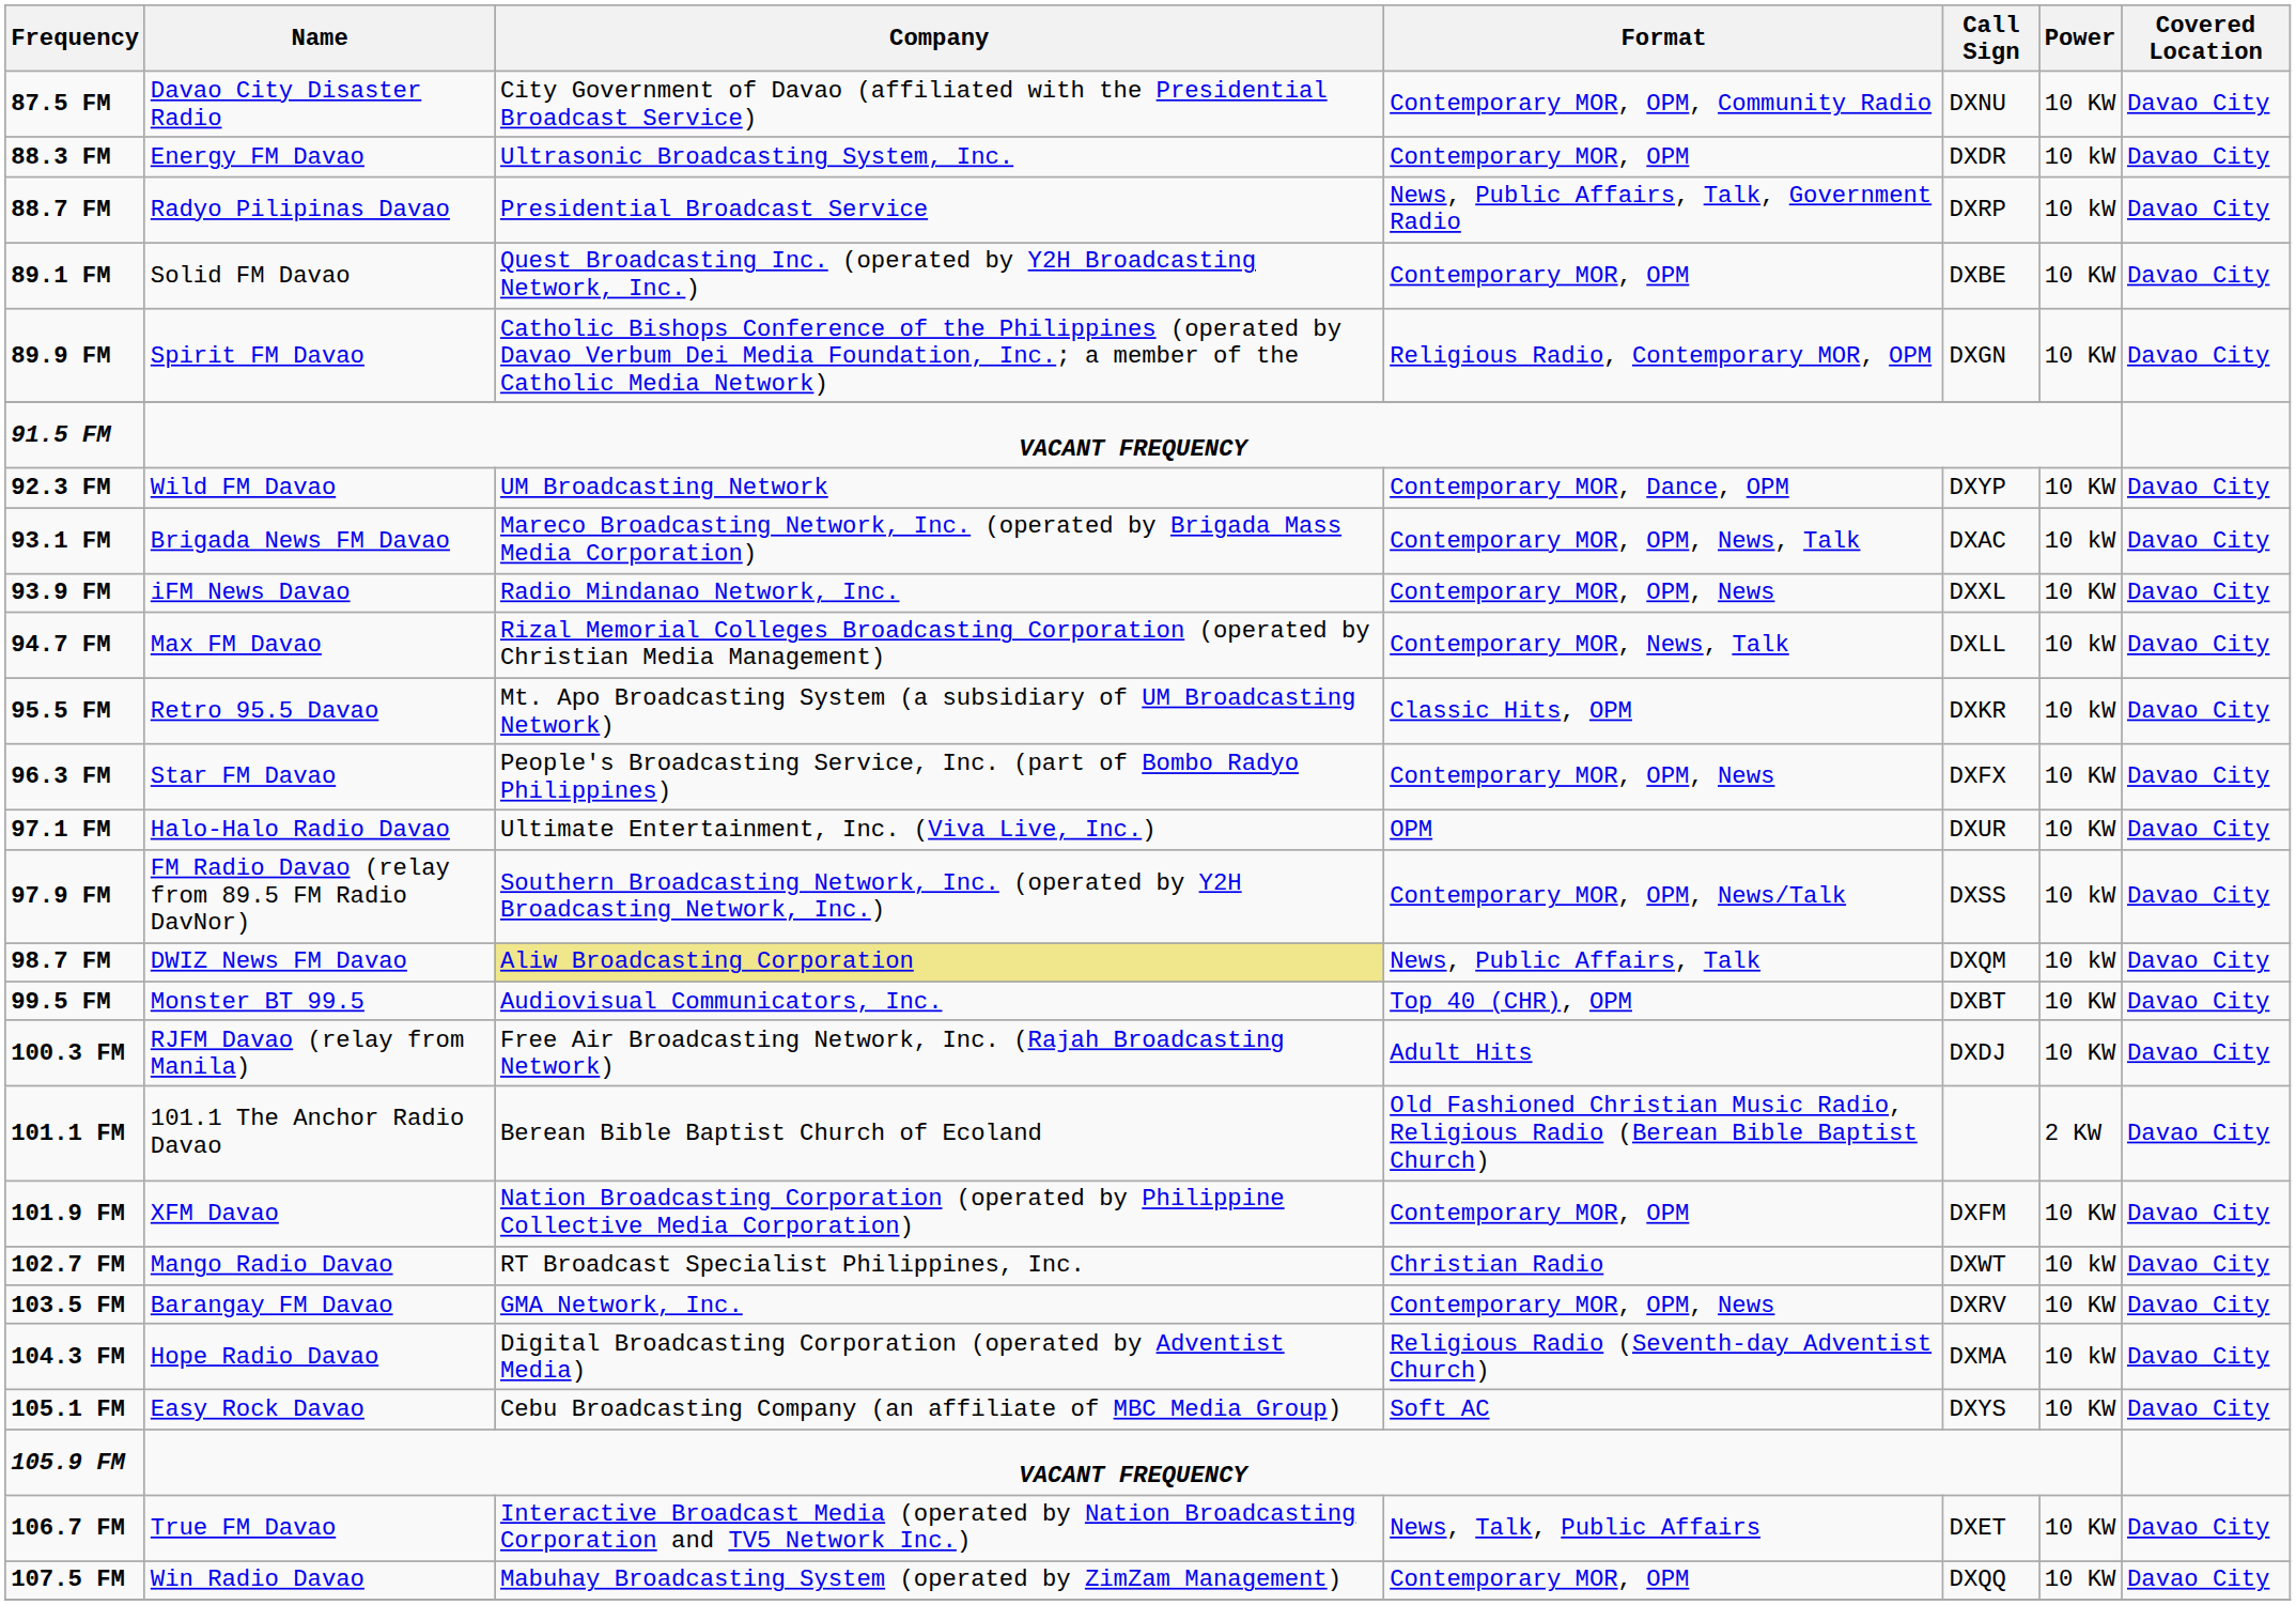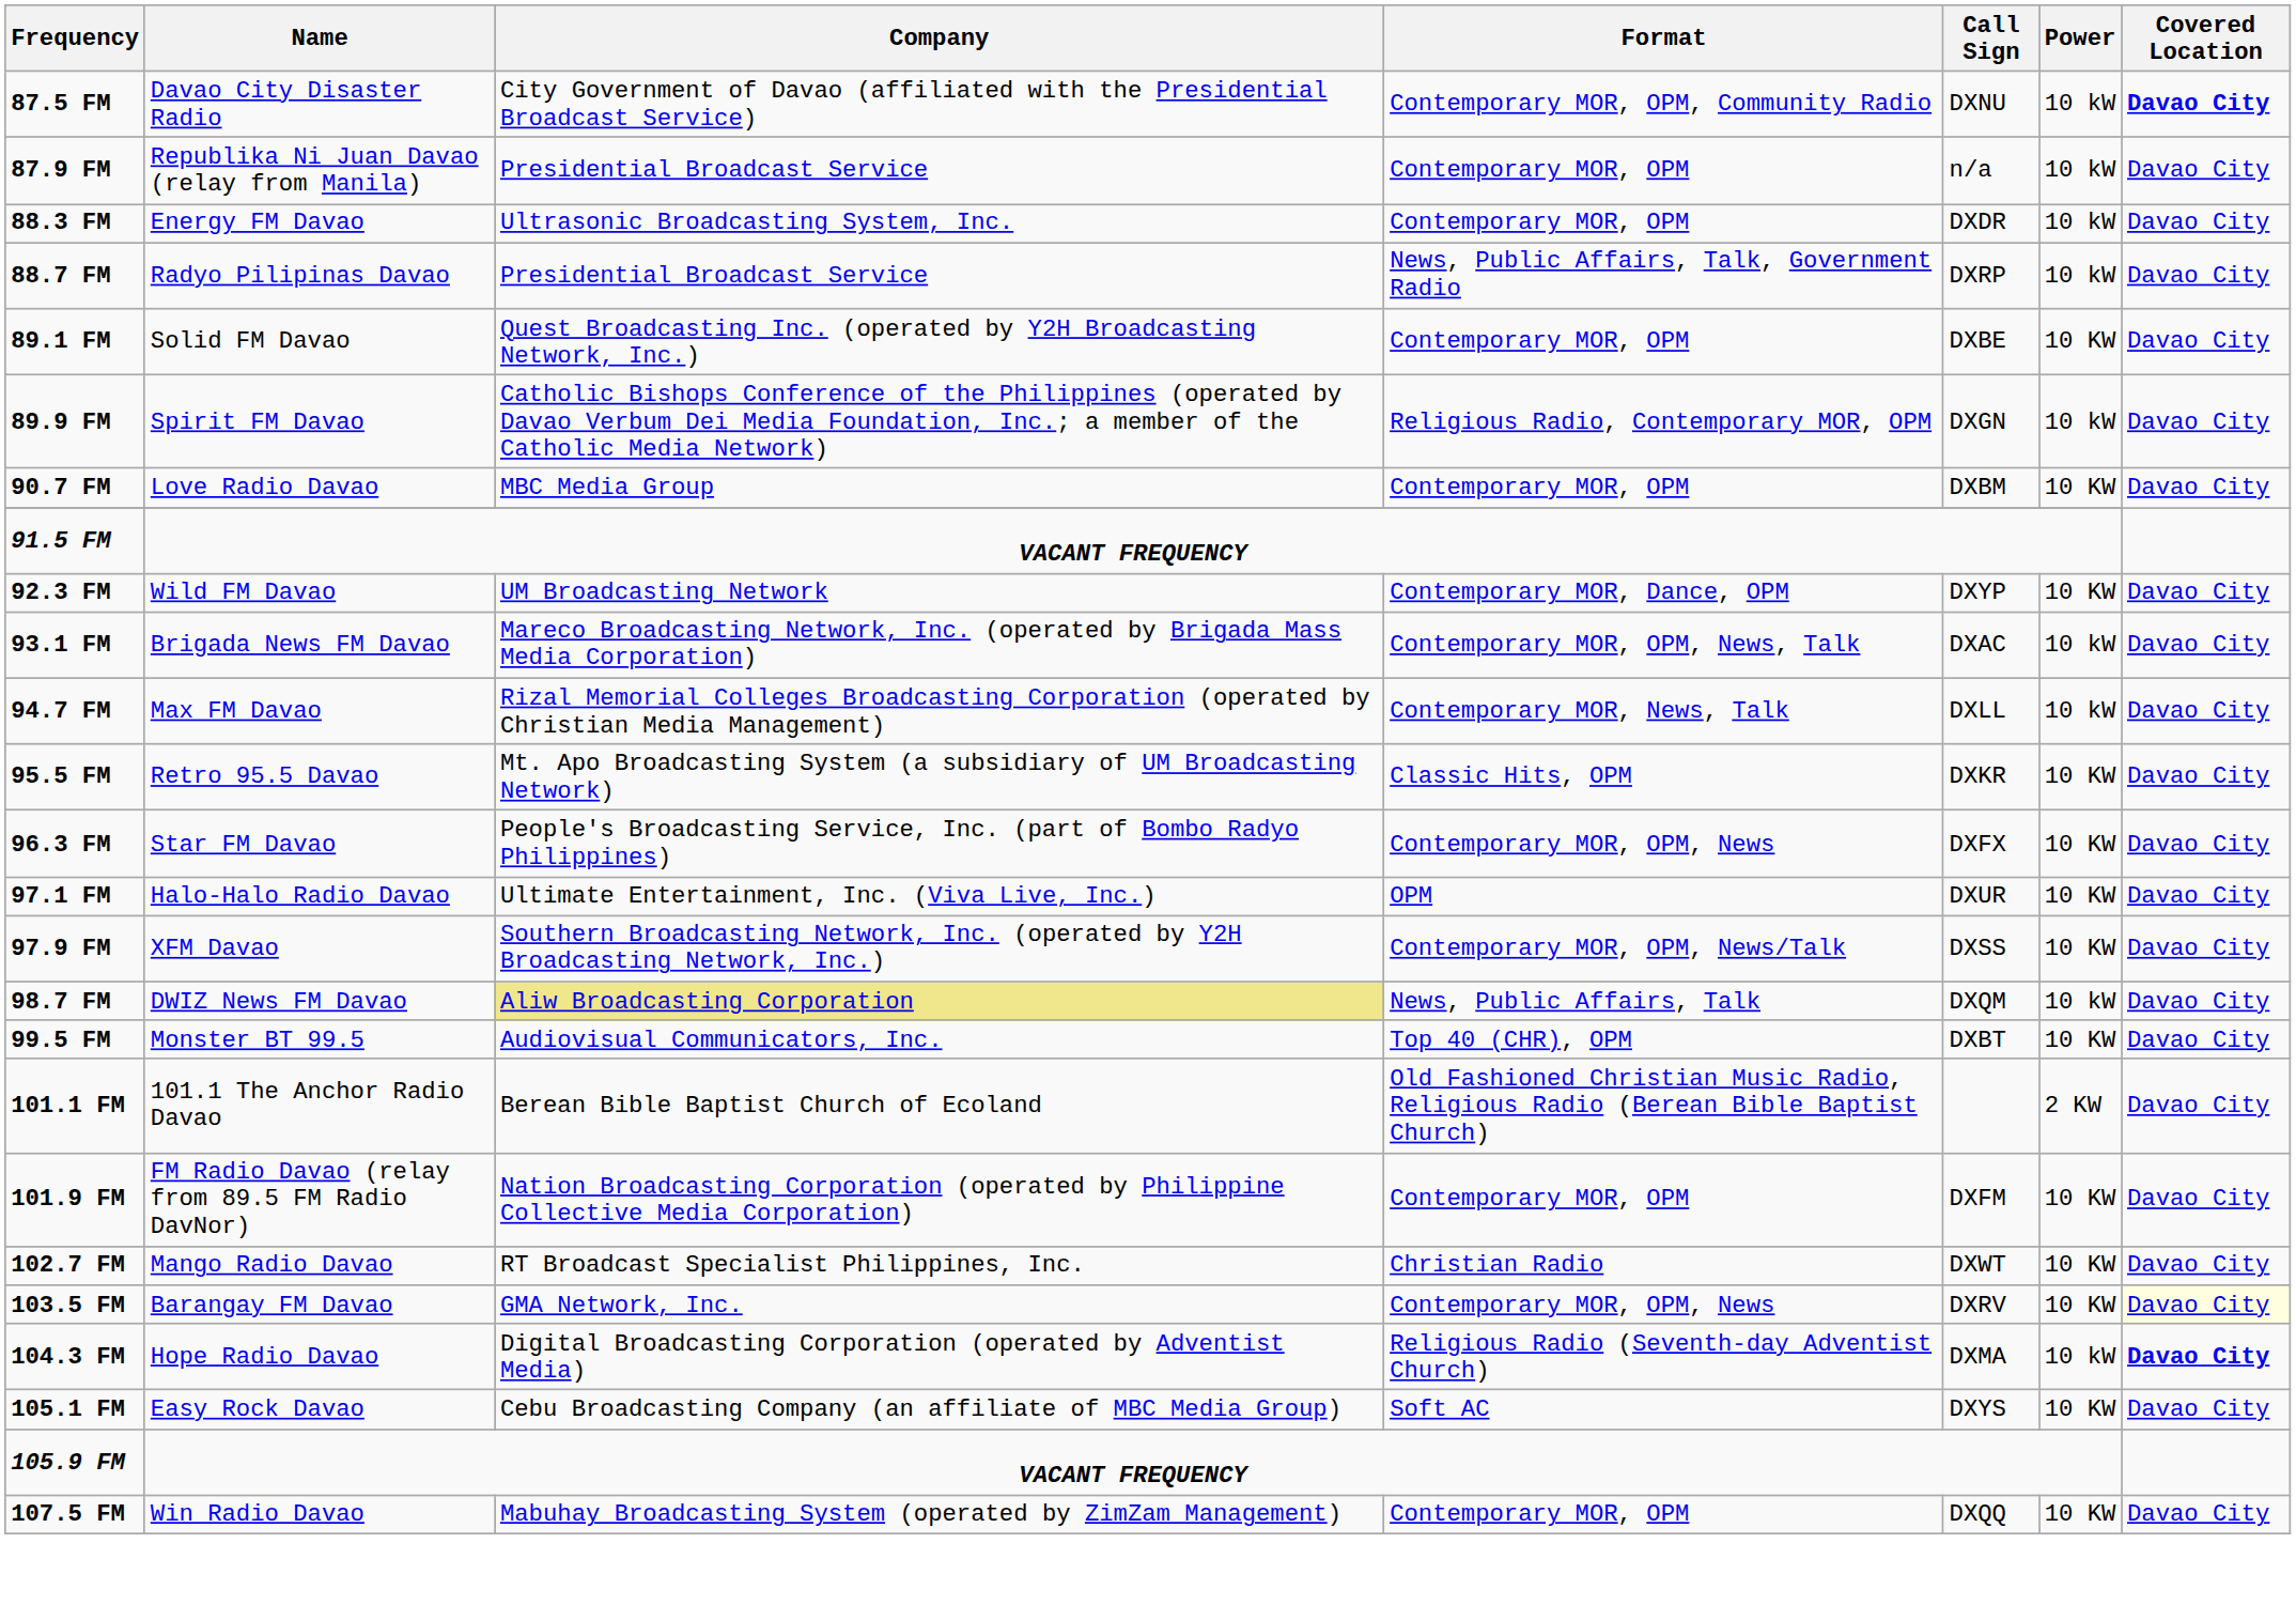 <table class="wikitable">
 <tr>
 <th>Frequency</th>
 <th>Name</th>
 <th>Company</th>
 <th>Format</th>
 <th>Call Sign</th>
 <th>Power</th>
 <th>Covered Location</th>
 </tr>
 <tr>
 <td><strong>87.5 FM</strong></td>
 <td><a href='#'>Davao City Disaster Radio</a></td>
 <td>City Government of Davao (affiliated with the <a href='#'>Presidential Broadcast Service</a>)</td>
 <td><a href='#'>Contemporary MOR</a>, <a href='#'>OPM</a>, <a href='#'>Community Radio</a></td>
 <td>DXNU</td>
-<td>10 KW</td>
+<td>10 kW</td>
+<td><strong><a href='#'>Davao City</a></strong></td>
+</tr>
+<tr>
+<td><strong>87.9 FM</strong></td>
+<td><a href='#'>Republika Ni Juan Davao</a> (relay from <a href='#'>Manila</a>)</td>
+<td><a href='#'>Presidential Broadcast Service</a></td>
+<td><a href='#'>Contemporary MOR</a>, <a href='#'>OPM</a></td>
+<td>n/a</td>
+<td>10 kW</td>
 <td><a href='#'>Davao City</a></td>
 </tr>
 <tr>
 <td><strong>88.3 FM</strong></td>
 <td><a href='#'>Energy FM Davao</a></td>
 <td><a href='#'>Ultrasonic Broadcasting System, Inc.</a></td>
 <td><a href='#'>Contemporary MOR</a>, <a href='#'>OPM</a></td>
 <td>DXDR</td>
 <td>10 kW</td>
 <td><a href='#'>Davao City</a></td>
 </tr>
 <tr>
 <td><strong>88.7 FM</strong></td>
 <td><a href='#'>Radyo Pilipinas Davao</a></td>
 <td><a href='#'>Presidential Broadcast Service</a></td>
 <td><a href='#'>News</a>, <a href='#'>Public Affairs</a>, <a href='#'>Talk</a>, <a href='#'>Government Radio</a></td>
 <td>DXRP</td>
 <td>10 kW</td>
 <td><a href='#'>Davao City</a></td>
 </tr>
 <tr>
 <td><strong>89.1 FM</strong></td>
 <td>Solid FM Davao</td>
 <td><a href='#'>Quest Broadcasting Inc.</a> (operated by <a href='#'>Y2H Broadcasting Network, Inc.</a>)</td>
 <td><a href='#'>Contemporary MOR</a>, <a href='#'>OPM</a></td>
 <td>DXBE</td>
 <td>10 KW</td>
 <td><a href='#'>Davao City</a></td>
 </tr>
 <tr>
 <td><strong>89.9 FM</strong></td>
 <td><a href='#'>Spirit FM Davao</a></td>
 <td><a href='#'>Catholic Bishops Conference of the Philippines</a> (operated by <a href='#'>Davao Verbum Dei Media Foundation, Inc.</a>; a member of the <a href='#'>Catholic Media Network</a>)</td>
 <td><a href='#'>Religious Radio</a>,   <a href='#'>Contemporary MOR</a>, <a href='#'>OPM</a></td>
 <td>DXGN</td>
+<td>10 kW</td>
+<td><a href='#'>Davao City</a></td>
+</tr>
+<tr>
+<td><strong>90.7 FM</strong></td>
+<td><a href='#'>Love Radio Davao</a></td>
+<td><a href='#'>MBC Media Group</a></td>
+<td><a href='#'>Contemporary MOR</a>, <a href='#'>OPM</a></td>
+<td>DXBM</td>
 <td>10 KW</td>
 <td><a href='#'>Davao City</a></td>
 </tr>
 <tr>
 </tr>
 <tr>
 <td><strong> <em>91.5 FM</em> </strong></td>
 <td colspan="5" style="text-align:center;"><br><strong> <em>VACANT FREQUENCY</em> </strong></td>
 </tr>
 <tr>
 <td><strong>92.3 FM</strong></td>
 <td><a href='#'>Wild FM Davao</a></td>
 <td><a href='#'>UM Broadcasting Network</a></td>
 <td><a href='#'>Contemporary MOR</a>, <a href='#'>Dance</a>, <a href='#'>OPM</a></td>
 <td>DXYP</td>
 <td>10 KW</td>
 <td><a href='#'>Davao City</a></td>
 </tr>
 <tr>
 <td><strong>93.1 FM</strong></td>
 <td><a href='#'>Brigada News FM Davao</a></td>
 <td><a href='#'>Mareco Broadcasting Network, Inc.</a> (operated by <a href='#'>Brigada Mass Media Corporation</a>)</td>
 <td><a href='#'>Contemporary MOR</a>, <a href='#'>OPM</a>, <a href='#'>News</a>, <a href='#'>Talk</a></td>
 <td>DXAC</td>
 <td>10 kW</td>
 <td><a href='#'>Davao City</a></td>
 </tr>
 <tr>
-<td><strong>93.9 FM</strong></td>
-<td><a href='#'>iFM News Davao</a></td>
-<td><a href='#'>Radio Mindanao Network, Inc.</a></td>
-<td><a href='#'>Contemporary MOR</a>, <a href='#'>OPM</a>, <a href='#'>News</a></td>
-<td>DXXL</td>
-<td>10 KW</td>
-<td><a href='#'>Davao City</a></td>
-</tr>
-<tr>
 <td><strong>94.7 FM</strong></td>
 <td><a href='#'>Max FM Davao</a></td>
 <td><a href='#'>Rizal Memorial Colleges Broadcasting Corporation</a> (operated by Christian Media Management)</td>
 <td><a href='#'>Contemporary MOR</a>, <a href='#'>News</a>, <a href='#'>Talk</a></td>
 <td>DXLL</td>
 <td>10 kW</td>
 <td><a href='#'>Davao City</a></td>
 </tr>
 <tr>
 <td><strong>95.5 FM</strong></td>
 <td><a href='#'>Retro 95.5 Davao</a></td>
 <td>Mt. Apo Broadcasting System (a subsidiary of <a href='#'>UM Broadcasting Network</a>)</td>
 <td><a href='#'>Classic Hits</a>, <a href='#'>OPM</a></td>
 <td>DXKR</td>
-<td>10 kW</td>
+<td>10 KW</td>
 <td><a href='#'>Davao City</a></td>
 </tr>
 <tr>
 <td><strong>96.3 FM</strong></td>
 <td><a href='#'>Star FM Davao</a></td>
 <td>People's Broadcasting Service, Inc. (part of <a href='#'>Bombo Radyo Philippines</a>)</td>
 <td><a href='#'>Contemporary MOR</a>, <a href='#'>OPM</a>, <a href='#'>News</a></td>
 <td>DXFX</td>
 <td>10 KW</td>
 <td><a href='#'>Davao City</a></td>
 </tr>
 <tr>
 <td><strong>97.1 FM</strong></td>
 <td><a href='#'>Halo-Halo Radio Davao</a></td>
 <td>Ultimate Entertainment, Inc. (<a href='#'>Viva Live, Inc.</a>)</td>
 <td><a href='#'>OPM</a></td>
 <td>DXUR</td>
 <td>10 KW</td>
 <td><a href='#'>Davao City</a></td>
 </tr>
 <tr>
 <td><strong>97.9 FM</strong></td>
-<td><a href='#'>FM Radio Davao</a> (relay from 89.5 FM Radio DavNor)</td>
+<td><a href='#'>XFM Davao</a></td>
 <td><a href='#'>Southern Broadcasting Network, Inc.</a> (operated by <a href='#'>Y2H Broadcasting Network, Inc.</a>)</td>
 <td><a href='#'>Contemporary MOR</a>, <a href='#'>OPM</a>, <a href='#'>News/Talk</a></td>
 <td>DXSS</td>
-<td>10 kW</td>
+<td>10 KW</td>
 <td><a href='#'>Davao City</a></td>
 </tr>
 <tr>
 <td><strong>98.7 FM</strong></td>
 <td><a href='#'>DWIZ News FM Davao</a></td>
 <td style="background: khaki;"><a href='#'>Aliw Broadcasting Corporation</a></td>
 <td><a href='#'>News</a>, <a href='#'>Public Affairs</a>, <a href='#'>Talk</a></td>
 <td>DXQM</td>
 <td>10 kW</td>
 <td><a href='#'>Davao City</a></td>
 </tr>
 <tr>
 <td><strong>99.5 FM</strong></td>
 <td><a href='#'>Monster BT 99.5</a></td>
 <td><a href='#'>Audiovisual Communicators, Inc.</a></td>
 <td><a href='#'>Top 40 (CHR)</a>, <a href='#'>OPM</a></td>
 <td>DXBT</td>
 <td>10 KW</td>
 <td><a href='#'>Davao City</a></td>
 </tr>
 <tr>
-<td><strong>100.3 FM</strong></td>
-<td><a href='#'>RJFM Davao</a> (relay from <a href='#'>Manila</a>)</td>
-<td>Free Air Broadcasting Network, Inc. (<a href='#'>Rajah Broadcasting Network</a>)</td>
-<td><a href='#'>Adult Hits</a></td>
-<td>DXDJ</td>
-<td>10 KW</td>
-<td><a href='#'>Davao City</a></td>
-</tr>
-<tr>
 <td><strong>101.1 FM</strong></td>
 <td Anchor Radio Davao>101.1 The Anchor Radio Davao</td>
 <td>Berean Bible Baptist Church of Ecoland</td>
 <td><a href='#'>Old Fashioned Christian Music Radio</a>, <a href='#'>Religious Radio</a> (<a href='#'>Berean Bible Baptist Church</a>)</td>
 <td></td>
 <td>2 KW</td>
 <td><a href='#'>Davao City</a></td>
 </tr>
 <tr>
 <td><strong>101.9 FM</strong></td>
-<td><a href='#'>XFM Davao</a></td>
+<td><a href='#'>FM Radio Davao</a> (relay from 89.5 FM Radio DavNor)</td>
 <td><a href='#'>Nation Broadcasting Corporation</a> (operated by <a href='#'>Philippine Collective Media Corporation</a>)</td>
 <td><a href='#'>Contemporary MOR</a>, <a href='#'>OPM</a></td>
 <td>DXFM</td>
 <td>10 KW</td>
 <td><a href='#'>Davao City</a></td>
 </tr>
 <tr>
 <td><strong>102.7 FM</strong></td>
 <td><a href='#'>Mango Radio Davao</a></td>
 <td>RT Broadcast Specialist Philippines, Inc.</td>
 <td><a href='#'>Christian Radio</a></td>
 <td>DXWT</td>
-<td>10 kW</td>
+<td>10 KW</td>
 <td><a href='#'>Davao City</a></td>
 </tr>
 <tr>
 <td><strong>103.5 FM</strong></td>
 <td><a href='#'>Barangay FM Davao</a></td>
 <td><a href='#'>GMA Network, Inc.</a></td>
 <td><a href='#'>Contemporary MOR</a>, <a href='#'>OPM</a>, <a href='#'>News</a></td>
 <td>DXRV</td>
 <td>10 KW</td>
-<td><a href='#'>Davao City</a></td>
+<td style="background: lightyellow;"><a href='#'>Davao City</a></td>
 </tr>
 <tr>
 <td><strong>104.3 FM</strong></td>
 <td><a href='#'>Hope Radio Davao</a></td>
 <td>Digital Broadcasting Corporation (operated by <a href='#'>Adventist Media</a>)</td>
 <td><a href='#'>Religious Radio</a> (<a href='#'>Seventh-day Adventist Church</a>)</td>
 <td>DXMA</td>
 <td>10 kW</td>
-<td><a href='#'>Davao City</a></td>
+<td><strong><a href='#'>Davao City</a></strong></td>
 </tr>
 <tr>
 <td><strong>105.1 FM</strong></td>
 <td><a href='#'>Easy Rock Davao</a></td>
 <td>Cebu Broadcasting Company (an affiliate of <a href='#'>MBC Media Group</a>)</td>
 <td><a href='#'>Soft AC</a></td>
 <td>DXYS</td>
 <td>10 KW</td>
 <td><a href='#'>Davao City</a></td>
 </tr>
 <tr>
 <td><strong> <em>105.9 FM</em> </strong></td>
 <td colspan="5" style="text-align:center;"><br><strong> <em>VACANT FREQUENCY</em> </strong></td>
 </tr>
 <tr>
-<td><strong>106.7 FM</strong></td>
-<td><a href='#'>True FM Davao</a></td>
-<td><a href='#'>Interactive Broadcast Media</a> (operated by <a href='#'>Nation Broadcasting Corporation</a> and <a href='#'>TV5 Network Inc.</a>)</td>
-<td><a href='#'>News</a>, <a href='#'>Talk</a>, <a href='#'>Public Affairs</a></td>
-<td>DXET</td>
-<td>10 KW</td>
-<td><a href='#'>Davao City</a></td>
-</tr>
-<tr>
 <td><strong>107.5 FM</strong></td>
 <td><a href='#'>Win Radio Davao</a></td>
 <td><a href='#'>Mabuhay Broadcasting System</a> (operated by <a href='#'>ZimZam Management</a>)</td>
 <td><a href='#'>Contemporary MOR</a>, <a href='#'>OPM</a></td>
 <td>DXQQ</td>
 <td>10 KW</td>
 <td><a href='#'>Davao City</a></td>
 </tr>
 <tr>
 </tr>
 </table>
